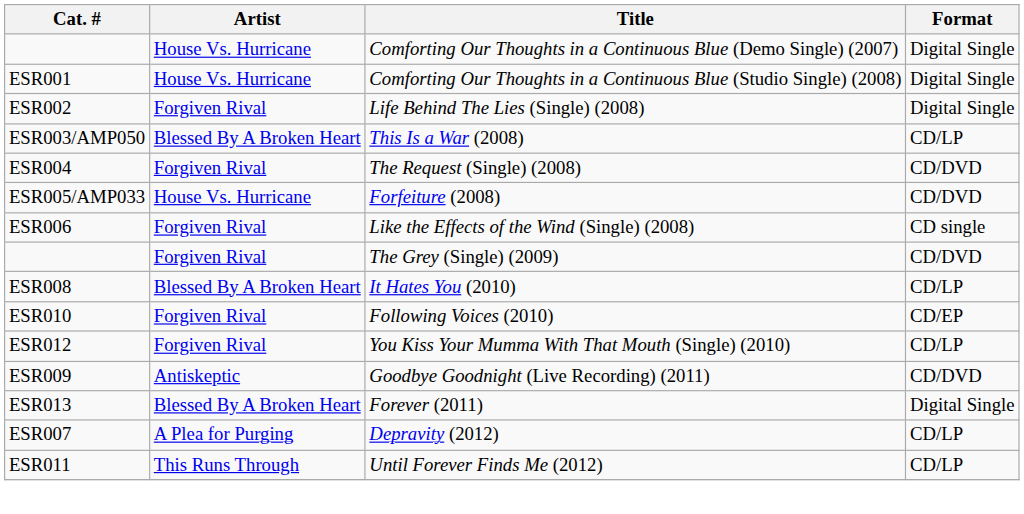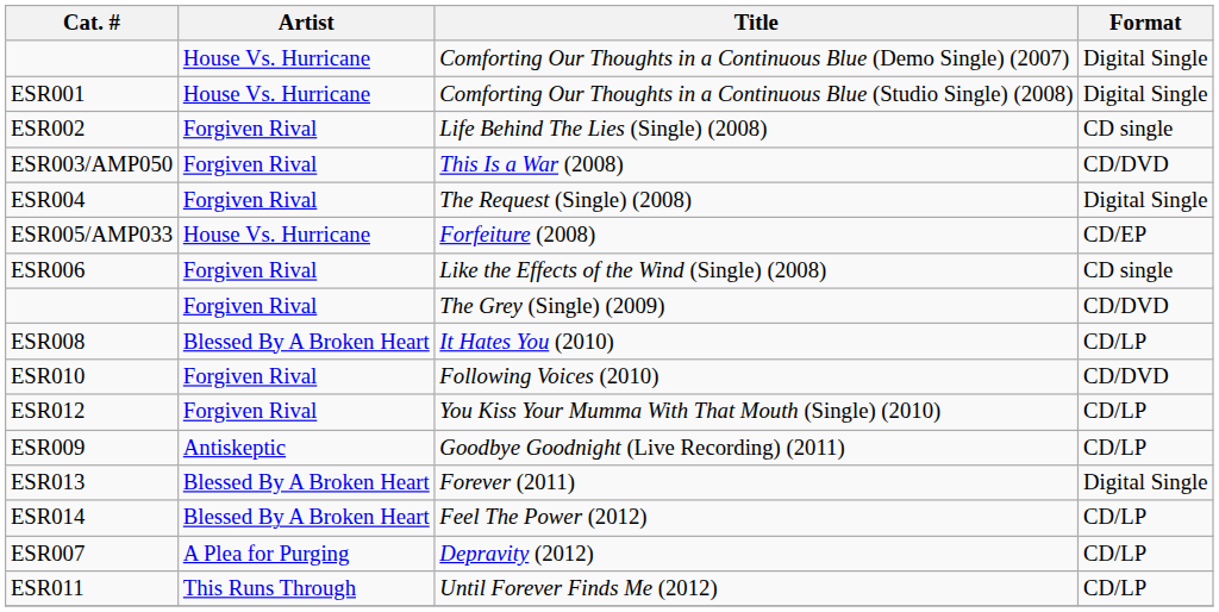 <table class="wikitable" border="1">
 <tr>
 <th>Cat. #</th>
 <th>Artist</th>
 <th>Title</th>
 <th>Format</th>
 </tr>
 <tr>
 <td></td>
 <td><a href='#'>House Vs. Hurricane</a></td>
 <td><em>Comforting Our Thoughts in a Continuous Blue</em> (Demo Single) (2007)</td>
 <td>Digital Single</td>
 </tr>
 <tr>
 <td>ESR001</td>
 <td><a href='#'>House Vs. Hurricane</a></td>
 <td><em>Comforting Our Thoughts in a Continuous Blue</em> (Studio Single) (2008)</td>
 <td>Digital Single</td>
 </tr>
 <tr>
 <td>ESR002</td>
 <td><a href='#'>Forgiven Rival</a></td>
 <td><em>Life Behind The Lies</em> (Single) (2008)</td>
-<td>Digital Single</td>
+<td>CD single</td>
 </tr>
 <tr>
 <td>ESR003/AMP050</td>
-<td><a href='#'>Blessed By A Broken Heart</a></td>
+<td><a href='#'>Forgiven Rival</a></td>
 <td><em><a href='#'>This Is a War</a></em> (2008)</td>
-<td>CD/LP</td>
+<td>CD/DVD</td>
 </tr>
 <tr>
 <td>ESR004</td>
 <td><a href='#'>Forgiven Rival</a></td>
 <td><em>The Request</em> (Single) (2008)</td>
-<td>CD/DVD</td>
+<td>Digital Single</td>
 </tr>
 <tr>
 <td>ESR005/AMP033</td>
 <td><a href='#'>House Vs. Hurricane</a></td>
 <td><em><a href='#'>Forfeiture</a></em> (2008)</td>
-<td>CD/DVD</td>
+<td>CD/EP</td>
 </tr>
 <tr>
 <td>ESR006</td>
 <td><a href='#'>Forgiven Rival</a></td>
 <td><em>Like the Effects of the Wind</em> (Single) (2008)</td>
 <td>CD single</td>
 </tr>
 <tr>
 <td></td>
 <td><a href='#'>Forgiven Rival</a></td>
 <td><em>The Grey</em> (Single) (2009)</td>
 <td>CD/DVD</td>
 </tr>
 <tr>
 <td>ESR008</td>
 <td><a href='#'>Blessed By A Broken Heart</a></td>
 <td><em><a href='#'>It Hates You</a></em> (2010)</td>
 <td>CD/LP</td>
 </tr>
 <tr>
 <td>ESR010</td>
 <td><a href='#'>Forgiven Rival</a></td>
 <td><em>Following Voices</em> (2010)</td>
-<td>CD/EP</td>
+<td>CD/DVD</td>
 </tr>
 <tr>
 <td>ESR012</td>
 <td><a href='#'>Forgiven Rival</a></td>
 <td><em>You Kiss Your Mumma With That Mouth</em> (Single) (2010)</td>
 <td>CD/LP</td>
 </tr>
 <tr>
 <td>ESR009</td>
 <td><a href='#'>Antiskeptic</a></td>
 <td><em>Goodbye Goodnight</em> (Live Recording) (2011)</td>
-<td>CD/DVD</td>
+<td>CD/LP</td>
 </tr>
 <tr>
 <td>ESR013</td>
 <td><a href='#'>Blessed By A Broken Heart</a></td>
 <td><em>Forever</em> (2011)</td>
 <td>Digital Single</td>
+</tr>
+<tr>
+<td>ESR014</td>
+<td><a href='#'>Blessed By A Broken Heart</a></td>
+<td><em>Feel The Power</em> (2012)</td>
+<td>CD/LP</td>
 </tr>
 <tr>
 <td>ESR007</td>
 <td><a href='#'>A Plea for Purging</a></td>
 <td><em><a href='#'>Depravity</a></em> (2012)</td>
 <td>CD/LP</td>
 </tr>
 <tr>
 <td>ESR011</td>
 <td><a href='#'>This Runs Through</a></td>
 <td><em>Until Forever Finds Me</em> (2012)</td>
 <td>CD/LP</td>
 </tr>
 <tr>
 </tr>
 </table>
